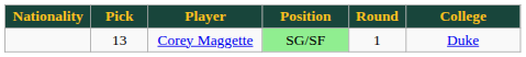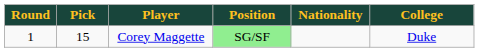 <table class="wikitable sortable sortable">
 <tr>
-<th style="background:#18453B; color:#ffc11f" width="15%">Nationality</th>
+<th style="background:#18453B; color:#ffc11f" width="10%">Round</th>
 <th style="background:#18453B; color:#ffc11f" width="10%">Pick</th>
 <th style="background:#18453B; color:#ffc11f" width="20%">Player</th>
 <th style="background:#18453B; color:#ffc11f" width="15%">Position</th>
-<th style="background:#18453B; color:#ffc11f" width="10%">Round</th>
+<th style="background:#18453B; color:#ffc11f" width="15%">Nationality</th>
 <th style="background:#18453B; color:#ffc11f" width="20%">College</th>
 </tr>
 <tr style="text-align: center">
-<td></td>
-<td>13</td>
+<td>1</td>
+<td>15</td>
 <td><a href='#'>Corey Maggette</a></td>
 <td style="background: lightgreen;">SG/SF</td>
-<td>1</td>
+<td></td>
 <td><a href='#'>Duke</a></td>
 </tr>
 </table>
